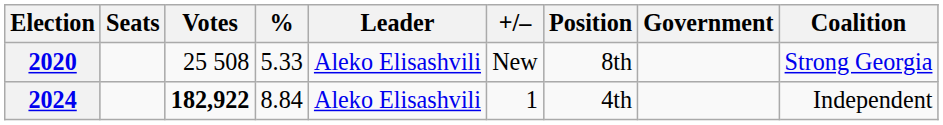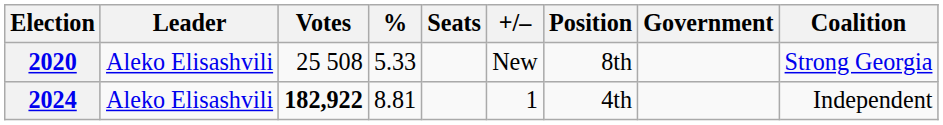 <table class="wikitable" style="text-align: right;">
 <tr>
 <th>Election</th>
-<th>Seats</th>
+<th>Leader</th>
 <th>Votes</th>
 <th>%</th>
-<th>Leader</th>
+<th>Seats</th>
 <th>+/–</th>
 <th>Position</th>
 <th>Government</th>
 <th>Coalition</th>
 </tr>
 <tr>
 <th><a href='#'>2020</a></th>
-<td></td>
+<td align="left"><a href='#'>Aleko Elisashvili</a></td>
 <td>25 508</td>
 <td>5.33</td>
-<td align="left"><a href='#'>Aleko Elisashvili</a></td>
+<td></td>
 <td>New</td>
 <td>8th</td>
 <td></td>
 <td><a href='#'>Strong Georgia</a></td>
 </tr>
 <tr>
 <th><a href='#'>2024</a></th>
+<td align="left"><a href='#'>Aleko Elisashvili</a></td>
+<td><strong>182,922</strong></td>
+<td>8.81</td>
 <td></td>
-<td><strong>182,922</strong></td>
-<td>8.84</td>
-<td align="left"><a href='#'>Aleko Elisashvili</a></td>
 <td> 1</td>
 <td>4th</td>
 <td></td>
 <td>Independent</td>
 </tr>
 </table>
